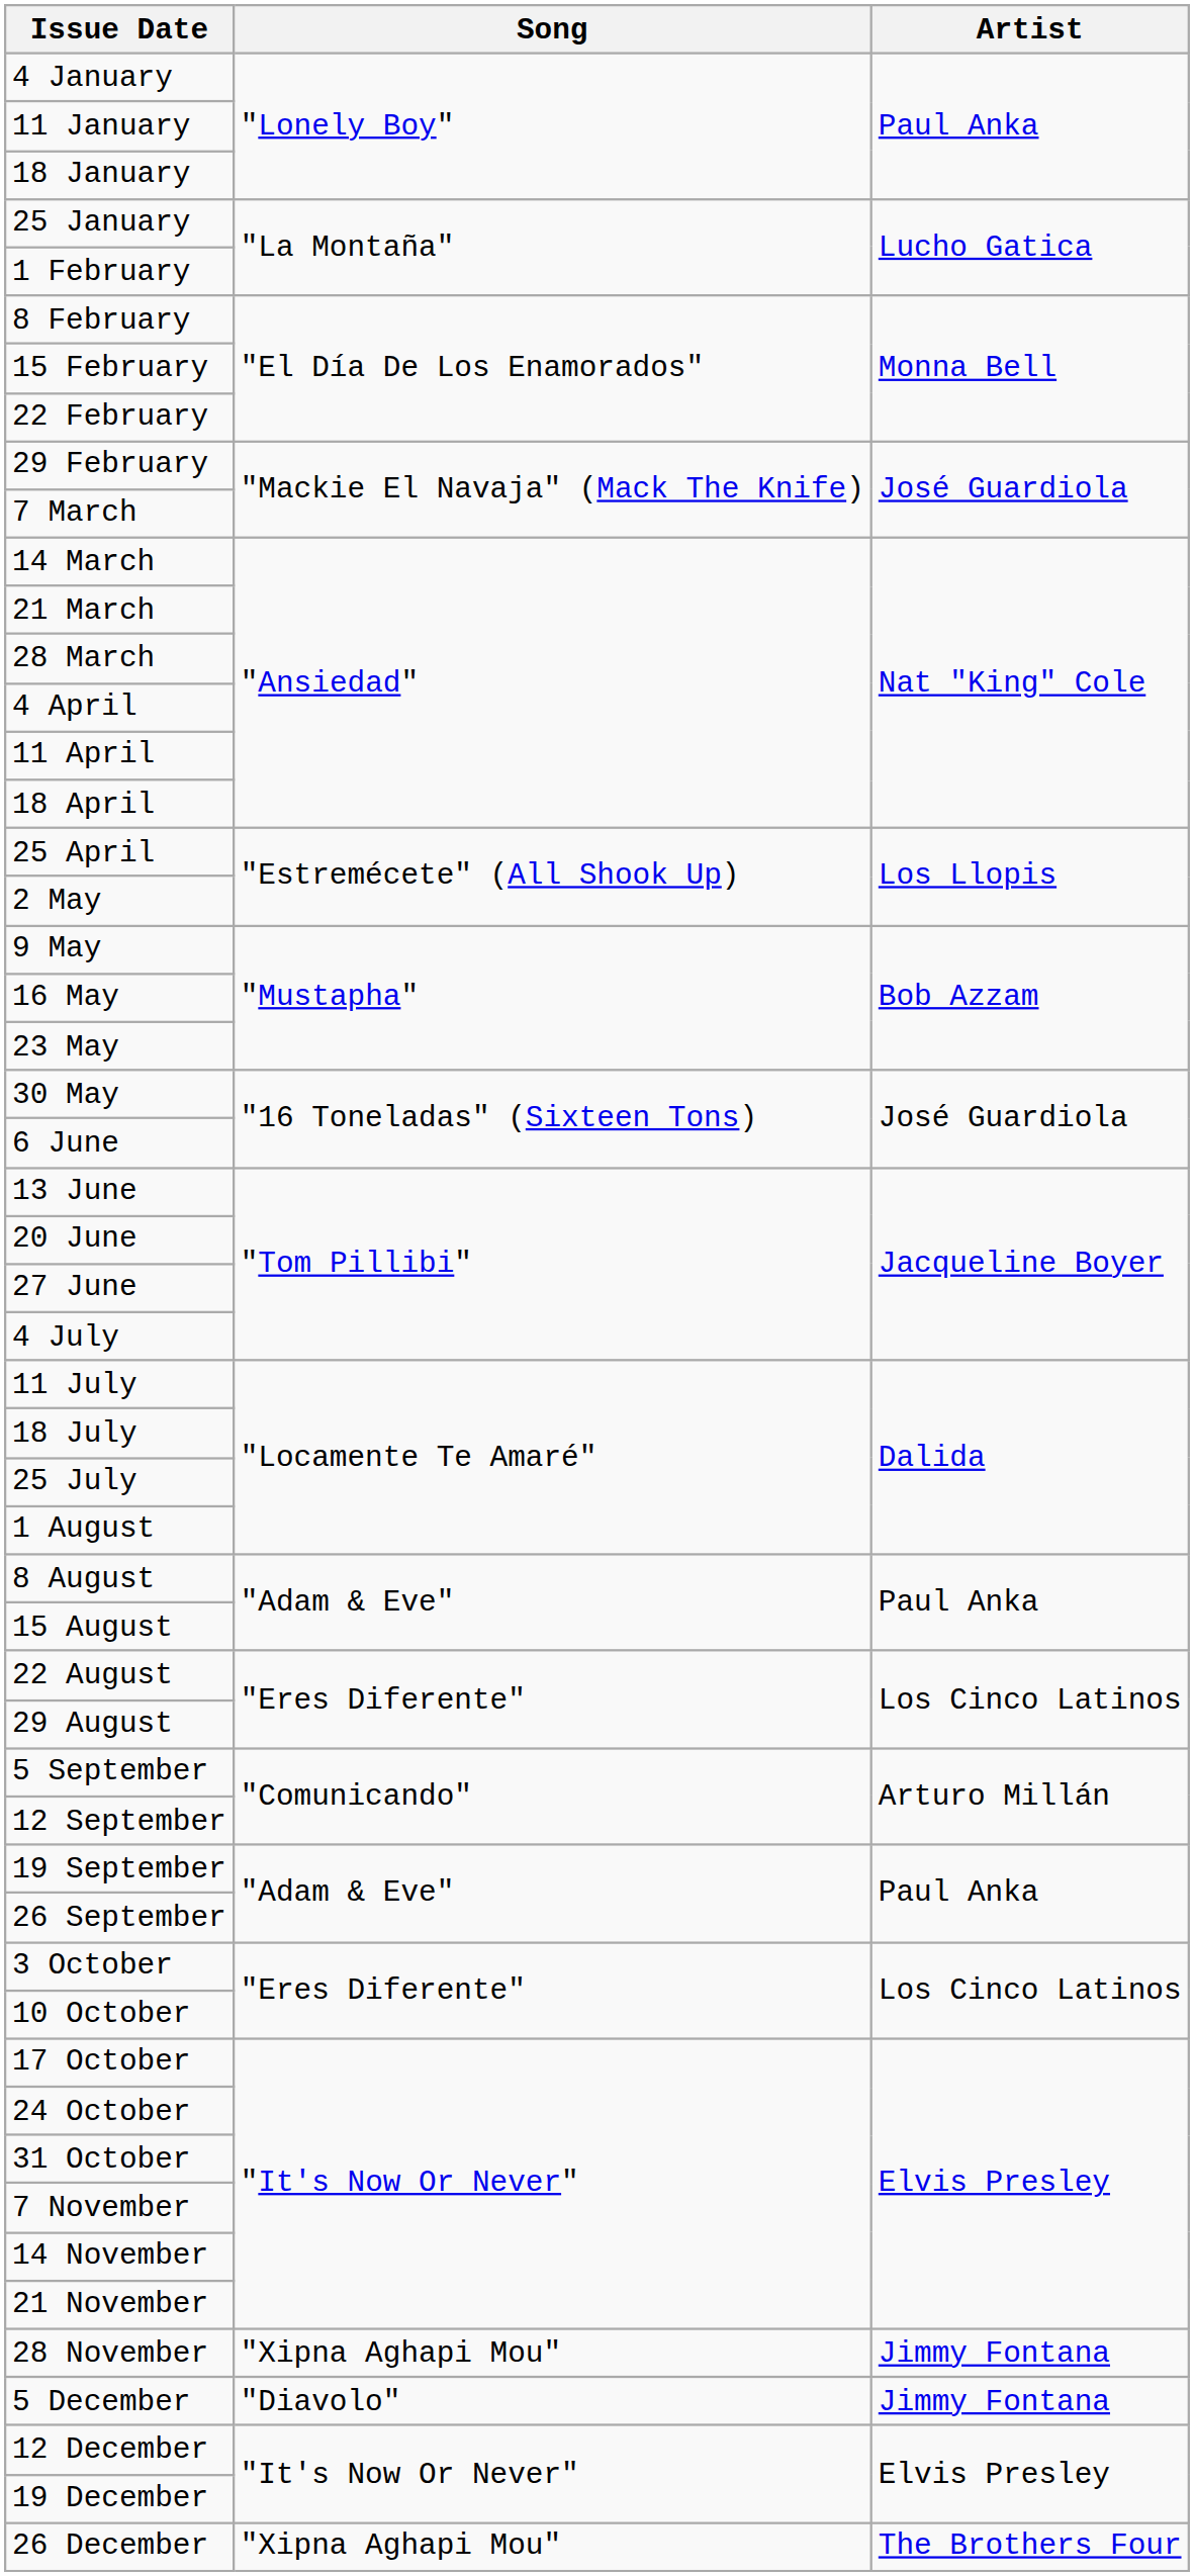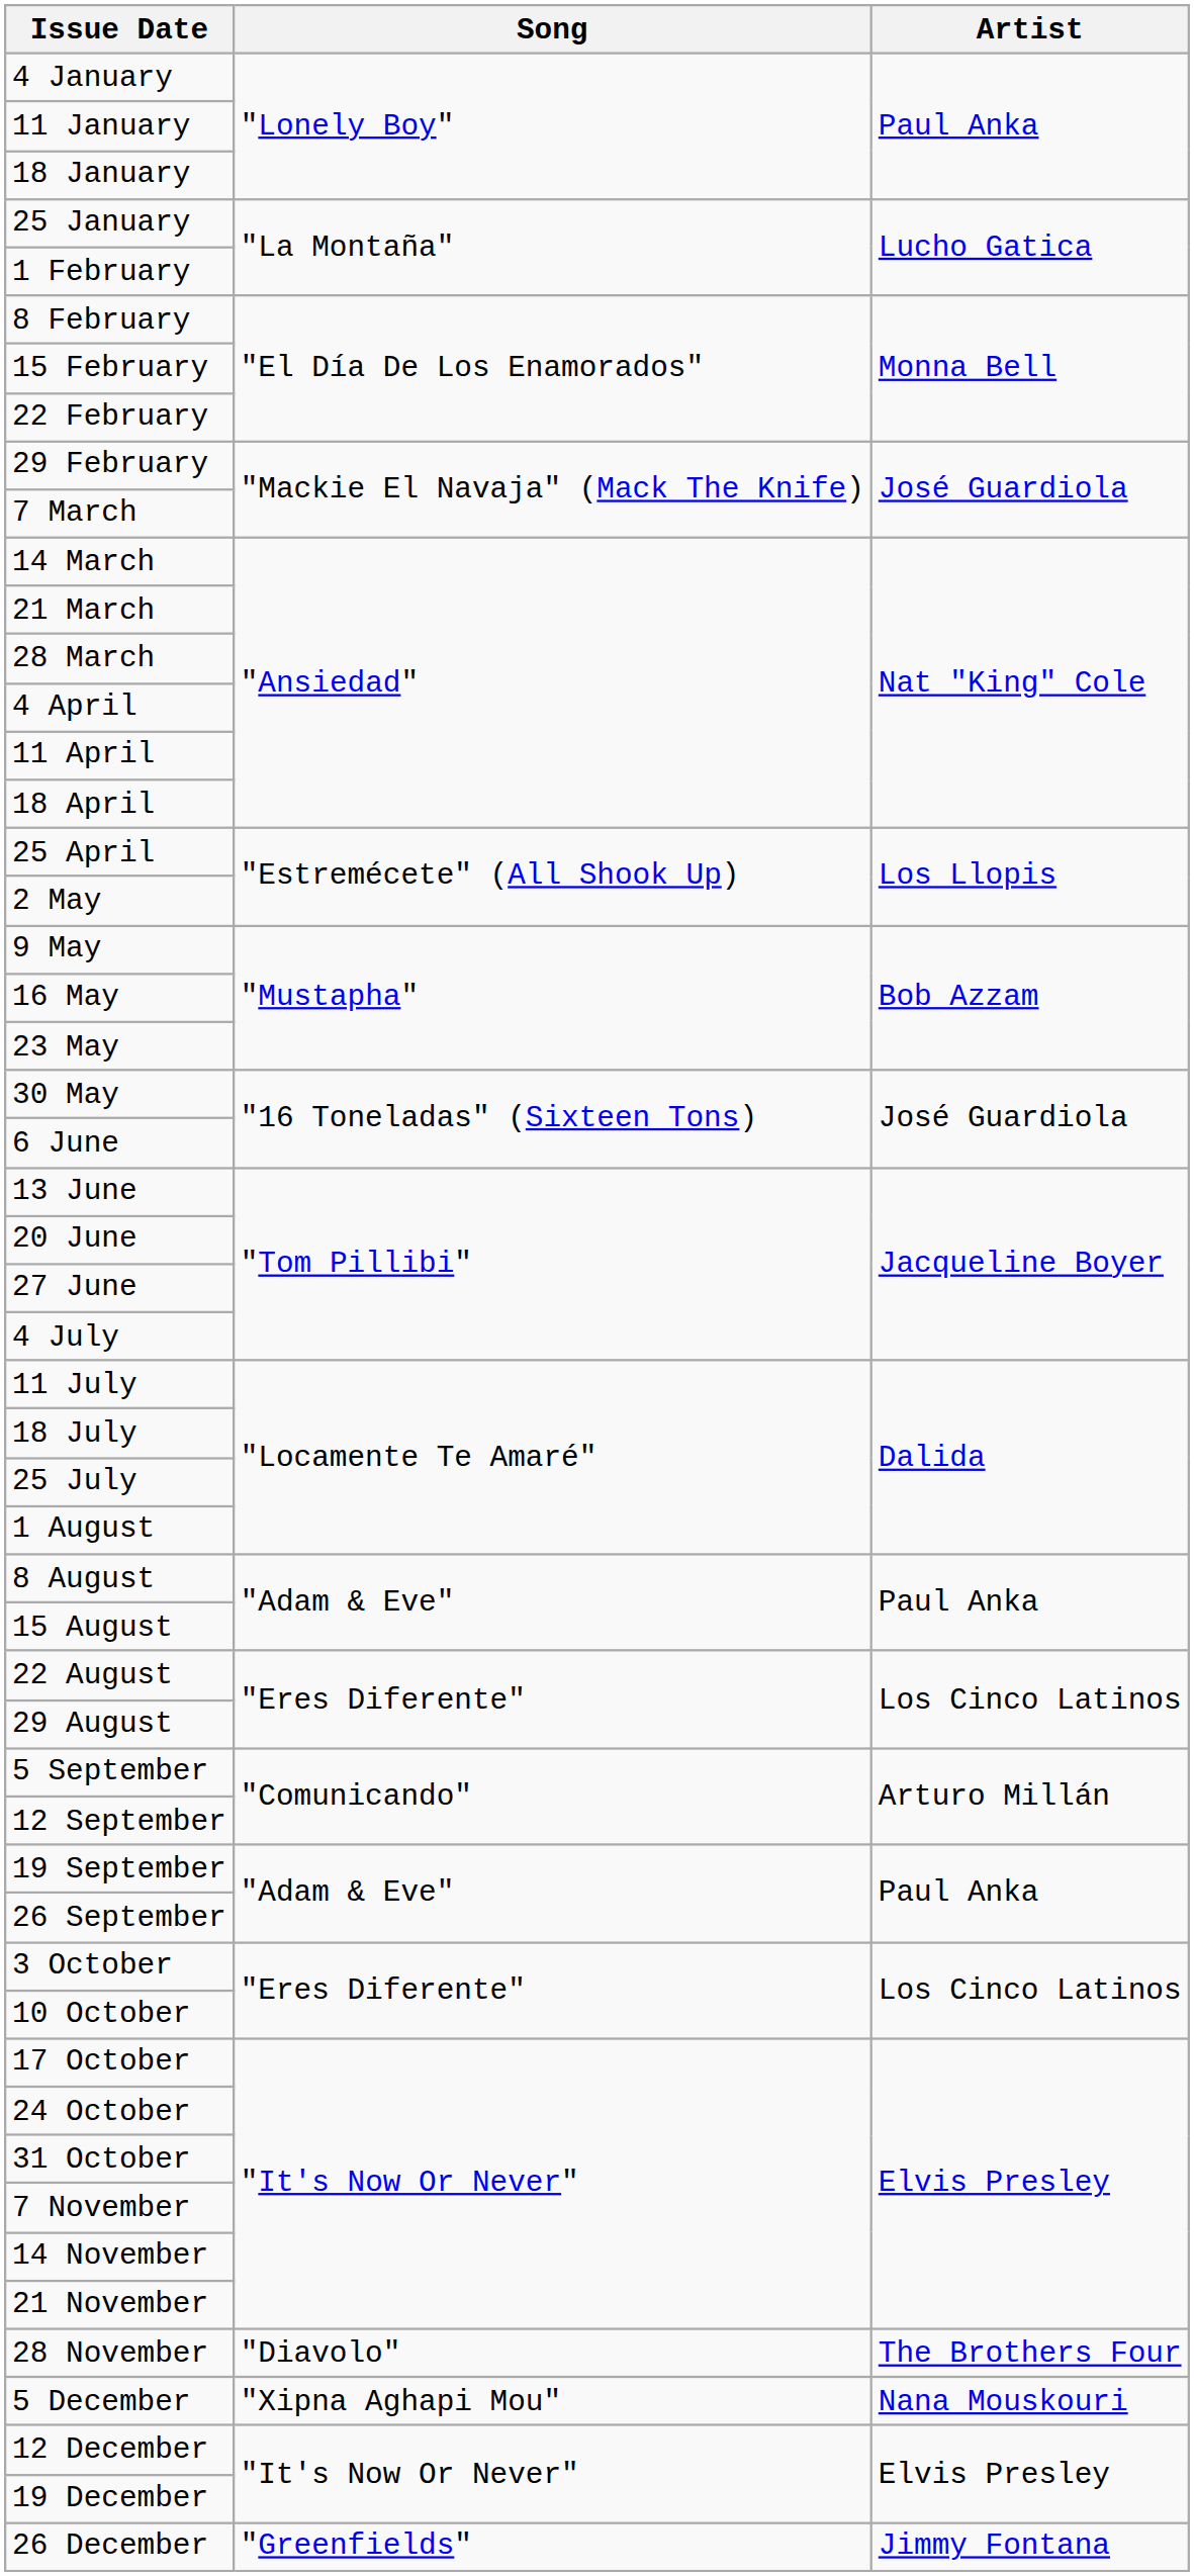 <table class="wikitable">
 <tr>
 <th>Issue Date</th>
 <th>Song</th>
 <th>Artist</th>
 </tr>
 <tr>
 <td>4 January</td>
 <td rowspan=3>"<a href='#'>Lonely Boy</a>"</td>
 <td rowspan=3><a href='#'>Paul Anka</a></td>
 </tr>
 <tr>
 <td>11 January</td>
 </tr>
 <tr>
 <td>18 January</td>
 </tr>
 <tr>
 <td>25 January</td>
 <td rowspan=2>"La Montaña"</td>
 <td rowspan=2><a href='#'>Lucho Gatica</a></td>
 </tr>
 <tr>
 <td>1 February</td>
 </tr>
 <tr>
 <td>8 February</td>
 <td rowspan=3>"El Día De Los Enamorados"</td>
 <td rowspan=3><a href='#'>Monna Bell</a></td>
 </tr>
 <tr>
 <td>15 February</td>
 </tr>
 <tr>
 <td>22 February</td>
 </tr>
 <tr>
 <td>29 February</td>
 <td rowspan=2>"Mackie El Navaja" (<a href='#'>Mack The Knife</a>)</td>
 <td rowspan=2><a href='#'>José Guardiola</a></td>
 </tr>
 <tr>
 <td>7 March</td>
 </tr>
 <tr>
 <td>14 March</td>
 <td rowspan=6>"<a href='#'>Ansiedad</a>"</td>
 <td rowspan=6><a href='#'>Nat "King" Cole</a></td>
 </tr>
 <tr>
 <td>21 March</td>
 </tr>
 <tr>
 <td>28 March</td>
 </tr>
 <tr>
 <td>4 April</td>
 </tr>
 <tr>
 <td>11 April</td>
 </tr>
 <tr>
 <td>18 April</td>
 </tr>
 <tr>
 <td>25 April</td>
 <td rowspan=2>"Estremécete" (<a href='#'>All Shook Up</a>)</td>
 <td rowspan=2><a href='#'>Los Llopis</a></td>
 </tr>
 <tr>
 <td>2 May</td>
 </tr>
 <tr>
 <td>9 May</td>
 <td rowspan=3>"<a href='#'>Mustapha</a>"</td>
 <td rowspan=3><a href='#'>Bob Azzam</a></td>
 </tr>
 <tr>
 <td>16 May</td>
 </tr>
 <tr>
 <td>23 May</td>
 </tr>
 <tr>
 <td>30 May</td>
 <td rowspan=2>"16 Toneladas" (<a href='#'>Sixteen Tons</a>)</td>
 <td rowspan=2>José Guardiola</td>
 </tr>
 <tr>
 <td>6 June</td>
 </tr>
 <tr>
 <td>13 June</td>
 <td rowspan=4>"<a href='#'>Tom Pillibi</a>"</td>
 <td rowspan=4><a href='#'>Jacqueline Boyer</a></td>
 </tr>
 <tr>
 <td>20 June</td>
 </tr>
 <tr>
 <td>27 June</td>
 </tr>
 <tr>
 <td>4 July</td>
 </tr>
 <tr>
 <td>11 July</td>
 <td rowspan=4>"Locamente Te Amaré"</td>
 <td rowspan=4><a href='#'>Dalida</a></td>
 </tr>
 <tr>
 <td>18 July</td>
 </tr>
 <tr>
 <td>25 July</td>
 </tr>
 <tr>
 <td>1 August</td>
 </tr>
 <tr>
 <td>8 August</td>
 <td rowspan=2>"Adam & Eve"</td>
 <td rowspan=2>Paul Anka</td>
 </tr>
 <tr>
 <td>15 August</td>
 </tr>
 <tr>
 <td>22 August</td>
 <td rowspan=2>"Eres Diferente"</td>
 <td rowspan=2>Los Cinco Latinos</td>
 </tr>
 <tr>
 <td>29 August</td>
 </tr>
 <tr>
 <td>5 September</td>
 <td rowspan=2>"Comunicando"</td>
 <td rowspan=2>Arturo Millán</td>
 </tr>
 <tr>
 <td>12 September</td>
 </tr>
 <tr>
 <td>19 September</td>
 <td rowspan=2>"Adam & Eve"</td>
 <td rowspan=2>Paul Anka</td>
 </tr>
 <tr>
 <td>26 September</td>
 </tr>
 <tr>
 <td>3 October</td>
 <td rowspan=2>"Eres Diferente"</td>
 <td rowspan=2>Los Cinco Latinos</td>
 </tr>
 <tr>
 <td>10 October</td>
 </tr>
 <tr>
 <td>17 October</td>
 <td rowspan=6>"<a href='#'>It's Now Or Never</a>"</td>
 <td rowspan=6><a href='#'>Elvis Presley</a></td>
 </tr>
 <tr>
 <td>24 October</td>
 </tr>
 <tr>
 <td>31 October</td>
 </tr>
 <tr>
 <td>7 November</td>
 </tr>
 <tr>
 <td>14 November</td>
 </tr>
 <tr>
 <td>21 November</td>
 </tr>
 <tr>
 <td>28 November</td>
-<td>"Xipna Aghapi Mou"</td>
-<td><a href='#'>Jimmy Fontana</a></td>
+<td>"Diavolo"</td>
+<td><a href='#'>The Brothers Four</a></td>
 </tr>
 <tr>
 <td>5 December</td>
-<td>"Diavolo"</td>
-<td><a href='#'>Jimmy Fontana</a></td>
+<td>"Xipna Aghapi Mou"</td>
+<td><a href='#'>Nana Mouskouri</a></td>
 </tr>
 <tr>
 <td>12 December</td>
 <td rowspan=2>"It's Now Or Never"</td>
 <td rowspan=2>Elvis Presley</td>
 </tr>
 <tr>
 <td>19 December</td>
 </tr>
 <tr>
 <td>26 December</td>
-<td>"Xipna Aghapi Mou"</td>
-<td><a href='#'>The Brothers Four</a></td>
+<td>"<a href='#'>Greenfields</a>"</td>
+<td><a href='#'>Jimmy Fontana</a></td>
 </tr>
 </table>
